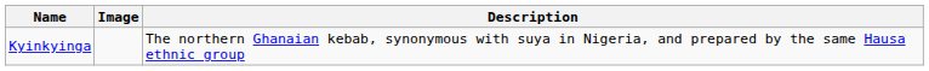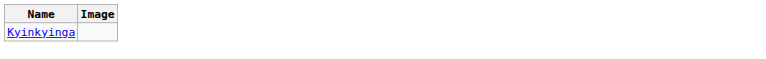 <table class="wikitable">
 <tr>
 <th>Name</th>
 <th class="unsortable">Image</th>
-<th>Description</th>
 </tr>
 <tr>
 <td><a href='#'>Kyinkyinga</a></td>
 <td></td>
-<td>The northern <a href='#'>Ghanaian</a> kebab, synonymous with suya in Nigeria, and prepared by the same <a href='#'>Hausa ethnic group</a></td>
 </tr>
 </table>
